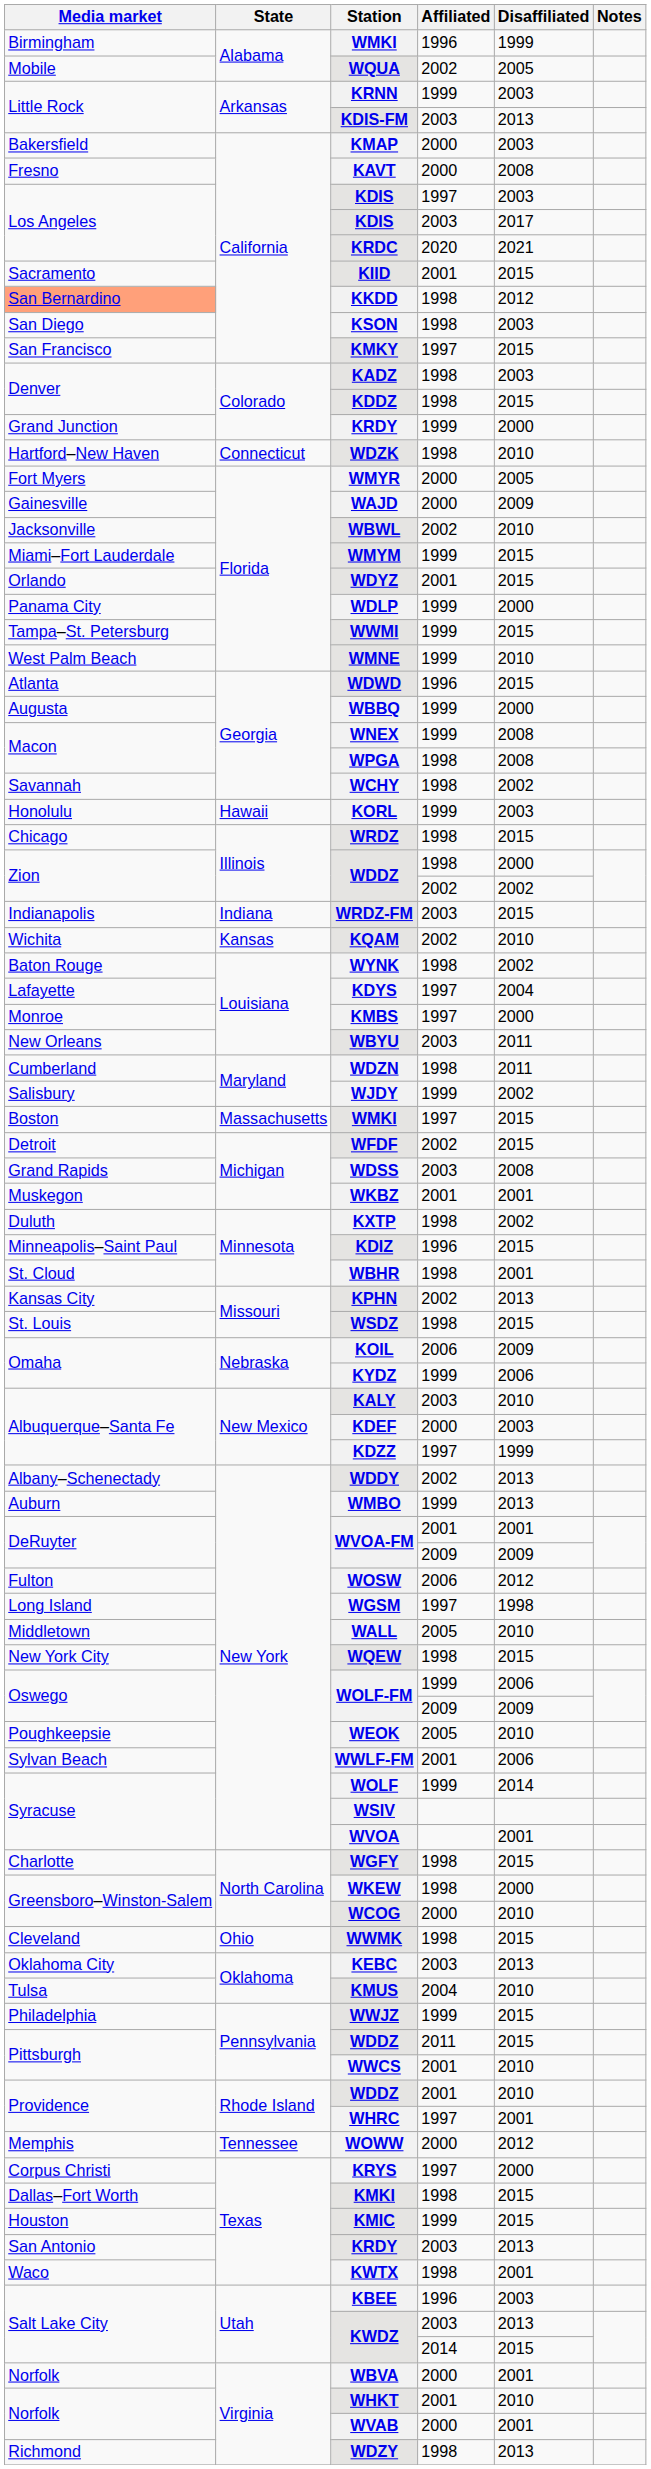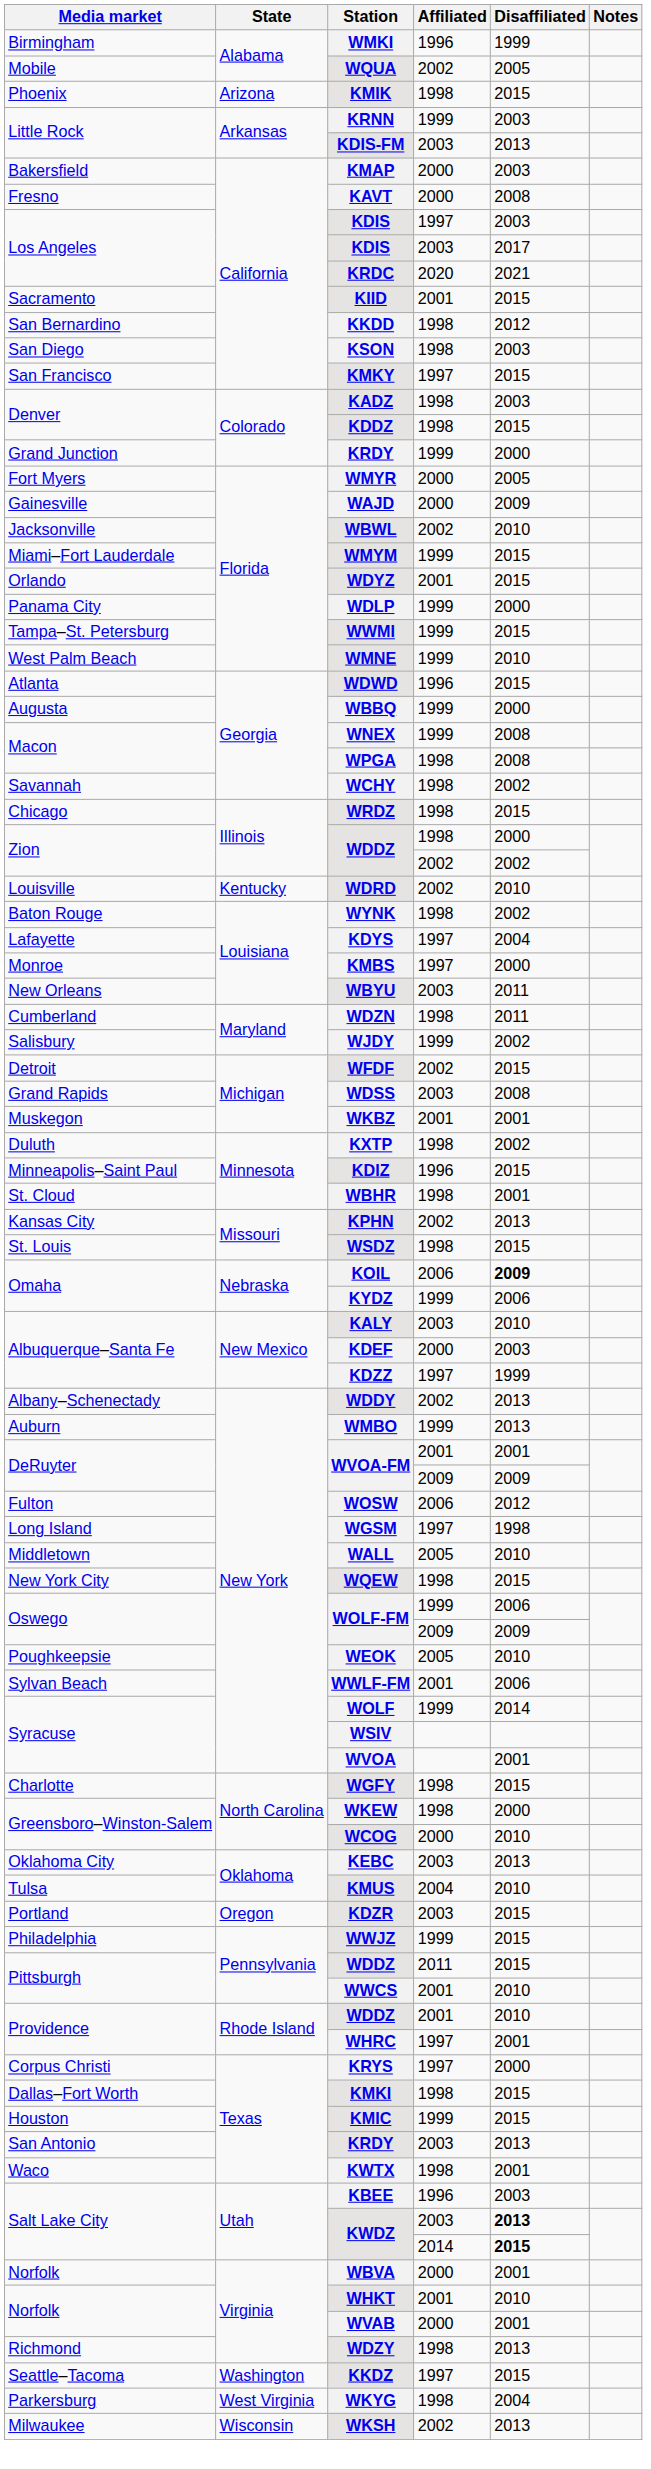 <table class="wikitable sortable">
 <tr>
 <th scope="col"><a href='#'>Media market</a></th>
 <th scope="col">State</th>
 <th scope="col">Station</th>
 <th scope="col">Affiliated</th>
 <th scope="col">Disaffiliated</th>
 <th scope="col" class="unsortable">Notes</th>
 </tr>
 <tr>
 <td><a href='#'>Birmingham</a></td>
 <td rowspan="2"><a href='#'>Alabama</a></td>
 <th scope="row"><a href='#'>WMKI</a></th>
 <td>1996</td>
 <td>1999</td>
 <td></td>
 </tr>
 <tr>
 <td><a href='#'>Mobile</a></td>
 <th scope="row" style="background-color:#e5e4e2;"><a href='#'>WQUA</a></th>
 <td>2002</td>
 <td>2005</td>
+<td></td>
+</tr>
+<tr>
+<td><a href='#'>Phoenix</a></td>
+<td><a href='#'>Arizona</a></td>
+<th scope="row" style="background-color:#e5e4e2;"><a href='#'>KMIK</a></th>
+<td>1998</td>
+<td>2015</td>
 <td></td>
 </tr>
 <tr>
 <td rowspan="2"><a href='#'>Little Rock</a></td>
 <td rowspan="2"><a href='#'>Arkansas</a></td>
 <th scope="row"><a href='#'>KRNN</a></th>
 <td>1999</td>
 <td>2003</td>
 <td></td>
 </tr>
 <tr>
 <th scope="row" style="background-color:#e5e4e2;"><a href='#'>KDIS-FM</a></th>
 <td>2003</td>
 <td>2013</td>
 <td></td>
 </tr>
 <tr>
 <td><a href='#'>Bakersfield</a></td>
 <td rowspan="9"><a href='#'>California</a></td>
 <th scope="row"><a href='#'>KMAP</a></th>
 <td>2000</td>
 <td>2003</td>
 <td></td>
 </tr>
 <tr>
 <td><a href='#'>Fresno</a></td>
 <th scope="row"><a href='#'>KAVT</a></th>
 <td>2000</td>
 <td>2008</td>
 <td></td>
 </tr>
 <tr>
 <td rowspan="3"><a href='#'>Los Angeles</a></td>
 <th scope="row" style="background-color:#e5e4e2;"><a href='#'>KDIS</a></th>
 <td>1997</td>
 <td>2003</td>
 <td></td>
 </tr>
 <tr>
 <th scope="row" style="background-color:#e5e4e2;"><a href='#'>KDIS</a></th>
 <td>2003</td>
 <td>2017</td>
 <td></td>
 </tr>
 <tr>
 <th scope="row" style="background-color:#e5e4e2;"><a href='#'>KRDC</a></th>
 <td>2020</td>
 <td>2021</td>
 <td></td>
 </tr>
 <tr>
 <td><a href='#'>Sacramento</a></td>
 <th scope="row" style="background-color:#e5e4e2;"><a href='#'>KIID</a></th>
 <td>2001</td>
 <td>2015</td>
 <td></td>
 </tr>
 <tr>
-<td style="background: lightsalmon;"><a href='#'>San Bernardino</a></td>
+<td><a href='#'>San Bernardino</a></td>
 <th scope="row"><a href='#'>KKDD</a></th>
 <td>1998</td>
 <td>2012</td>
 <td></td>
 </tr>
 <tr>
 <td><a href='#'>San Diego</a></td>
 <th scope="row"><a href='#'>KSON</a></th>
 <td>1998</td>
 <td>2003</td>
 <td></td>
 </tr>
 <tr>
 <td><a href='#'>San Francisco</a></td>
 <th scope="row" style="background-color:#e5e4e2;"><a href='#'>KMKY</a></th>
 <td>1997</td>
 <td>2015</td>
 <td></td>
 </tr>
 <tr>
 <td rowspan="2"><a href='#'>Denver</a></td>
 <td rowspan="3"><a href='#'>Colorado</a></td>
 <th scope="row" style="background-color:#e5e4e2;"><a href='#'>KADZ</a></th>
 <td>1998</td>
 <td>2003</td>
 <td></td>
 </tr>
 <tr>
 <th scope="row" style="background-color:#e5e4e2;"><a href='#'>KDDZ</a></th>
 <td>1998</td>
 <td>2015</td>
 <td></td>
 </tr>
 <tr>
 <td><a href='#'>Grand Junction</a></td>
 <th scope="row"><a href='#'>KRDY</a></th>
 <td>1999</td>
 <td>2000</td>
-<td></td>
-</tr>
-<tr>
-<td><a href='#'>Hartford</a>–<a href='#'>New Haven</a></td>
-<td><a href='#'>Connecticut</a></td>
-<th scope="row" style="background-color:#e5e4e2;"><a href='#'>WDZK</a></th>
-<td>1998</td>
-<td>2010</td>
 <td></td>
 </tr>
 <tr>
 <td><a href='#'>Fort Myers</a></td>
 <td rowspan="8"><a href='#'>Florida</a></td>
 <th scope="row"><a href='#'>WMYR</a></th>
 <td>2000</td>
 <td>2005</td>
 <td></td>
 </tr>
 <tr>
 <td><a href='#'>Gainesville</a></td>
 <th scope="row"><a href='#'>WAJD</a></th>
 <td>2000</td>
 <td>2009</td>
 <td></td>
 </tr>
 <tr>
 <td><a href='#'>Jacksonville</a></td>
 <th scope="row" style="background-color:#e5e4e2;"><a href='#'>WBWL</a></th>
 <td>2002</td>
 <td>2010</td>
 <td></td>
 </tr>
 <tr>
 <td><a href='#'>Miami</a>–<a href='#'>Fort Lauderdale</a></td>
 <th scope="row" style="background-color:#e5e4e2;"><a href='#'>WMYM</a></th>
 <td>1999</td>
 <td>2015</td>
 <td></td>
 </tr>
 <tr>
 <td><a href='#'>Orlando</a></td>
 <th scope="row" style="background-color:#e5e4e2;"><a href='#'>WDYZ</a></th>
 <td>2001</td>
 <td>2015</td>
 <td></td>
 </tr>
 <tr>
 <td><a href='#'>Panama City</a></td>
 <th scope="row"><a href='#'>WDLP</a></th>
 <td>1999</td>
 <td>2000</td>
 <td></td>
 </tr>
 <tr>
 <td><a href='#'>Tampa</a>–<a href='#'>St. Petersburg</a></td>
 <th scope="row" style="background-color:#e5e4e2;"><a href='#'>WWMI</a></th>
 <td>1999</td>
 <td>2015</td>
 <td></td>
 </tr>
 <tr>
 <td><a href='#'>West Palm Beach</a></td>
 <th scope="row" style="background-color:#e5e4e2;"><a href='#'>WMNE</a></th>
 <td>1999</td>
 <td>2010</td>
 <td></td>
 </tr>
 <tr>
 <td><a href='#'>Atlanta</a></td>
 <td rowspan="5"><a href='#'>Georgia</a></td>
 <th scope="row" style="background-color:#e5e4e2;"><a href='#'>WDWD</a></th>
 <td>1996</td>
 <td>2015</td>
 <td></td>
 </tr>
 <tr>
 <td><a href='#'>Augusta</a></td>
 <th scope="row"><a href='#'>WBBQ</a></th>
 <td>1999</td>
 <td>2000</td>
 <td></td>
 </tr>
 <tr>
 <td rowspan="2"><a href='#'>Macon</a></td>
 <th scope="row"><a href='#'>WNEX</a></th>
 <td>1999</td>
 <td>2008</td>
 <td></td>
 </tr>
 <tr>
 <th scope="row"><a href='#'>WPGA</a></th>
 <td>1998</td>
 <td>2008</td>
 <td></td>
 </tr>
 <tr>
 <td><a href='#'>Savannah</a></td>
 <th scope="row"><a href='#'>WCHY</a></th>
 <td>1998</td>
 <td>2002</td>
 <td></td>
 </tr>
 <tr>
-<td><a href='#'>Honolulu</a></td>
-<td><a href='#'>Hawaii</a></td>
-<th scope="row"><a href='#'>KORL</a></th>
-<td>1999</td>
-<td>2003</td>
-<td></td>
-</tr>
-<tr>
 <td><a href='#'>Chicago</a></td>
 <td rowspan="3"><a href='#'>Illinois</a></td>
 <th scope="row" style="background-color:#e5e4e2;"><a href='#'>WRDZ</a></th>
 <td>1998</td>
 <td>2015</td>
 <td></td>
 </tr>
 <tr>
 <td rowspan="2"><a href='#'>Zion</a></td>
 <th sxope="row" rowspan="2" style="background-color:#e5e4e2;"><a href='#'>WDDZ</a></th>
 <td>1998</td>
 <td>2000</td>
 <td rowspan="2"></td>
 </tr>
 <tr>
 <td>2002</td>
 <td>2002</td>
 </tr>
 <tr>
-<td><a href='#'>Indianapolis</a></td>
-<td><a href='#'>Indiana</a></td>
-<th scope="row" style="background-color:#e5e4e2;"><a href='#'>WRDZ-FM</a></th>
-<td>2003</td>
-<td>2015</td>
-<td></td>
-</tr>
-<tr>
-<td><a href='#'>Wichita</a></td>
-<td><a href='#'>Kansas</a></td>
-<th scope="row" style="background-color:#e5e4e2;"><a href='#'>KQAM</a></th>
+<td><a href='#'>Louisville</a></td>
+<td><a href='#'>Kentucky</a></td>
+<th scope="row" style="background-color:#e5e4e2;"><a href='#'>WDRD</a></th>
 <td>2002</td>
 <td>2010</td>
 <td></td>
 </tr>
 <tr>
 <td><a href='#'>Baton Rouge</a></td>
 <td rowspan="4"><a href='#'>Louisiana</a></td>
 <th scope="row"><a href='#'>WYNK</a></th>
 <td>1998</td>
 <td>2002</td>
 <td></td>
 </tr>
 <tr>
 <td><a href='#'>Lafayette</a></td>
 <th scope="row"><a href='#'>KDYS</a></th>
 <td>1997</td>
 <td>2004</td>
 <td></td>
 </tr>
 <tr>
 <td><a href='#'>Monroe</a></td>
 <th scope="row"><a href='#'>KMBS</a></th>
 <td>1997</td>
 <td>2000</td>
 <td></td>
 </tr>
 <tr>
 <td><a href='#'>New Orleans</a></td>
 <th scope="row" style="background-color:#e5e4e2;"><a href='#'>WBYU</a></th>
 <td>2003</td>
 <td>2011</td>
 <td></td>
 </tr>
 <tr>
 <td><a href='#'>Cumberland</a></td>
 <td rowspan="2"><a href='#'>Maryland</a></td>
 <th scope="row"><a href='#'>WDZN</a></th>
 <td>1998</td>
 <td>2011</td>
 <td></td>
 </tr>
 <tr>
 <td><a href='#'>Salisbury</a></td>
 <th scope="row"><a href='#'>WJDY</a></th>
 <td>1999</td>
 <td>2002</td>
-<td></td>
-</tr>
-<tr>
-<td><a href='#'>Boston</a></td>
-<td><a href='#'>Massachusetts</a></td>
-<th scope="row" style="background-color:#e5e4e2;"><a href='#'>WMKI</a></th>
-<td>1997</td>
-<td>2015</td>
 <td></td>
 </tr>
 <tr>
 <td><a href='#'>Detroit</a></td>
 <td rowspan="3"><a href='#'>Michigan</a></td>
 <th scope="row" style="background-color:#e5e4e2;"><a href='#'>WFDF</a></th>
 <td>2002</td>
 <td>2015</td>
 <td></td>
 </tr>
 <tr>
 <td><a href='#'>Grand Rapids</a></td>
 <th scope="row"><a href='#'>WDSS</a></th>
 <td>2003</td>
 <td>2008</td>
 <td></td>
 </tr>
 <tr>
 <td><a href='#'>Muskegon</a></td>
 <th scope="row"><a href='#'>WKBZ</a></th>
 <td>2001</td>
 <td>2001</td>
 <td></td>
 </tr>
 <tr>
 <td><a href='#'>Duluth</a></td>
 <td rowspan="3"><a href='#'>Minnesota</a></td>
 <th scope="row"><a href='#'>KXTP</a></th>
 <td>1998</td>
 <td>2002</td>
 <td></td>
 </tr>
 <tr>
 <td><a href='#'>Minneapolis</a>–<a href='#'>Saint Paul</a></td>
 <th scope="row" style="background-color:#e5e4e2;"><a href='#'>KDIZ</a></th>
 <td>1996</td>
 <td>2015</td>
 <td></td>
 </tr>
 <tr>
 <td><a href='#'>St. Cloud</a></td>
 <th scope="row"><a href='#'>WBHR</a></th>
 <td>1998</td>
 <td>2001</td>
 <td></td>
 </tr>
 <tr>
 <td><a href='#'>Kansas City</a></td>
 <td rowspan="2"><a href='#'>Missouri</a></td>
 <th scope="row" style="background-color:#e5e4e2;"><a href='#'>KPHN</a></th>
 <td>2002</td>
 <td>2013</td>
 <td></td>
 </tr>
 <tr>
 <td><a href='#'>St. Louis</a></td>
 <th scope="row" style="background-color:#e5e4e2;"><a href='#'>WSDZ</a></th>
 <td>1998</td>
 <td>2015</td>
 <td></td>
 </tr>
 <tr>
 <td rowspan="2"><a href='#'>Omaha</a></td>
 <td rowspan="2"><a href='#'>Nebraska</a></td>
 <th scope="row"><a href='#'>KOIL</a></th>
 <td>2006</td>
-<td>2009</td>
+<td><strong>2009</strong></td>
 <td></td>
 </tr>
 <tr>
 <th scope="row"><a href='#'>KYDZ</a></th>
 <td>1999</td>
 <td>2006</td>
 <td></td>
 </tr>
 <tr>
 <td rowspan="3"><a href='#'>Albuquerque</a>–<a href='#'>Santa Fe</a></td>
 <td rowspan="3"><a href='#'>New Mexico</a></td>
 <th scope="row" style="background-color:#e5e4e2;"><a href='#'>KALY</a></th>
 <td>2003</td>
 <td>2010</td>
 <td></td>
 </tr>
 <tr>
 <th scope="row"><a href='#'>KDEF</a></th>
 <td>2000</td>
 <td>2003</td>
 <td></td>
 </tr>
 <tr>
 <th scope="row"><a href='#'>KDZZ</a></th>
 <td>1997</td>
 <td>1999</td>
 <td></td>
 </tr>
 <tr>
 <td><a href='#'>Albany</a>–<a href='#'>Schenectady</a></td>
 <td rowspan="15"><a href='#'>New York</a></td>
 <th scope="row" style="background-color:#e5e4e2;"><a href='#'>WDDY</a></th>
 <td>2002</td>
 <td>2013</td>
 <td></td>
 </tr>
 <tr>
 <td><a href='#'>Auburn</a></td>
 <th scope="row"><a href='#'>WMBO</a></th>
 <td>1999</td>
 <td>2013</td>
 <td></td>
 </tr>
 <tr>
 <td rowspan="2"><a href='#'>DeRuyter</a></td>
 <th rowspan="2"><a href='#'>WVOA-FM</a></th>
 <td>2001</td>
 <td>2001</td>
 <td rowspan="2"></td>
 </tr>
 <tr>
 <td>2009</td>
 <td>2009</td>
 </tr>
 <tr>
 <td><a href='#'>Fulton</a></td>
 <th scope="row"><a href='#'>WOSW</a></th>
 <td>2006</td>
 <td>2012</td>
 <td></td>
 </tr>
 <tr>
 <td><a href='#'>Long Island</a></td>
 <th scope="row"><a href='#'>WGSM</a></th>
 <td>1997</td>
 <td>1998</td>
 <td></td>
 </tr>
 <tr>
 <td><a href='#'>Middletown</a></td>
 <th scope="row"><a href='#'>WALL</a></th>
 <td>2005</td>
 <td>2010</td>
 <td></td>
 </tr>
 <tr>
 <td><a href='#'>New York City</a></td>
 <th scope="row" style="background-color:#e5e4e2;"><a href='#'>WQEW</a></th>
 <td>1998</td>
 <td>2015</td>
 <td></td>
 </tr>
 <tr>
 <td rowspan="2"><a href='#'>Oswego</a></td>
 <th rowspan="2"><a href='#'>WOLF-FM</a></th>
 <td>1999</td>
 <td>2006</td>
 <td rowspan="2"></td>
 </tr>
 <tr>
 <td>2009</td>
 <td>2009</td>
 </tr>
 <tr>
 <td><a href='#'>Poughkeepsie</a></td>
 <th scope="row"><a href='#'>WEOK</a></th>
 <td>2005</td>
 <td>2010</td>
 <td></td>
 </tr>
 <tr>
 <td><a href='#'>Sylvan Beach</a></td>
 <th scope="row"><a href='#'>WWLF-FM</a></th>
 <td>2001</td>
 <td>2006</td>
 <td></td>
 </tr>
 <tr>
 <td rowspan="3"><a href='#'>Syracuse</a></td>
 <th scope="row"><a href='#'>WOLF</a></th>
 <td>1999</td>
 <td>2014</td>
 <td></td>
 </tr>
 <tr>
 <th scope="row"><a href='#'>WSIV</a></th>
 <td></td>
 <td></td>
 <td></td>
 </tr>
 <tr>
 <th scope="row"><a href='#'>WVOA</a></th>
 <td></td>
 <td>2001</td>
 <td></td>
 </tr>
 <tr>
 <td><a href='#'>Charlotte</a></td>
 <td rowspan="3"><a href='#'>North Carolina</a></td>
 <th scope="row" style="background-color:#e5e4e2;"><a href='#'>WGFY</a></th>
 <td>1998</td>
 <td>2015</td>
 <td></td>
 </tr>
 <tr>
 <td rowspan="2"><a href='#'>Greensboro</a>–<a href='#'>Winston-Salem</a></td>
 <th scope="row"><a href='#'>WKEW</a></th>
 <td>1998</td>
 <td>2000</td>
 <td></td>
 </tr>
 <tr>
 <th scope="row" style="background-color:#e5e4e2;"><a href='#'>WCOG</a></th>
 <td>2000</td>
 <td>2010</td>
 <td></td>
 </tr>
 <tr>
-<td><a href='#'>Cleveland</a></td>
-<td><a href='#'>Ohio</a></td>
-<th scope="row" style="background-color:#e5e4e2;"><a href='#'>WWMK</a></th>
-<td>1998</td>
-<td>2015</td>
-<td></td>
-</tr>
-<tr>
 <td><a href='#'>Oklahoma City</a></td>
 <td rowspan="2"><a href='#'>Oklahoma</a></td>
 <th scope="row"><a href='#'>KEBC</a></th>
 <td>2003</td>
 <td>2013</td>
 <td></td>
 </tr>
 <tr>
 <td><a href='#'>Tulsa</a></td>
 <th scope="row" style="background-color:#e5e4e2;"><a href='#'>KMUS</a></th>
 <td>2004</td>
 <td>2010</td>
+<td></td>
+</tr>
+<tr>
+<td><a href='#'>Portland</a></td>
+<td><a href='#'>Oregon</a></td>
+<th scope="row" style="background-color:#e5e4e2;"><a href='#'>KDZR</a></th>
+<td>2003</td>
+<td>2015</td>
 <td></td>
 </tr>
 <tr>
 <td><a href='#'>Philadelphia</a></td>
 <td rowspan="3"><a href='#'>Pennsylvania</a></td>
 <th scope="row" style="background-color:#e5e4e2;"><a href='#'>WWJZ</a></th>
 <td>1999</td>
 <td>2015</td>
 <td></td>
 </tr>
 <tr>
 <td rowspan="2"><a href='#'>Pittsburgh</a></td>
 <th scope="row" style="background-color:#e5e4e2;"><a href='#'>WDDZ</a></th>
 <td>2011</td>
 <td>2015</td>
 <td></td>
 </tr>
 <tr>
 <th scope="row"><a href='#'>WWCS</a></th>
 <td>2001</td>
 <td>2010</td>
 <td></td>
 </tr>
 <tr>
 <td rowspan="2"><a href='#'>Providence</a></td>
 <td rowspan="2"><a href='#'>Rhode Island</a></td>
 <th scope="row" style="background-color:#e5e4e2;"><a href='#'>WDDZ</a></th>
 <td>2001</td>
 <td>2010</td>
 <td></td>
 </tr>
 <tr>
 <th scope="row"><a href='#'>WHRC</a></th>
 <td>1997</td>
 <td>2001</td>
-<td></td>
-</tr>
-<tr>
-<td><a href='#'>Memphis</a></td>
-<td><a href='#'>Tennessee</a></td>
-<th scope="row"><a href='#'>WOWW</a></th>
-<td>2000</td>
-<td>2012</td>
 <td></td>
 </tr>
 <tr>
 <td><a href='#'>Corpus Christi</a></td>
 <td rowspan="5"><a href='#'>Texas</a></td>
 <th scope="row"><a href='#'>KRYS</a></th>
 <td>1997</td>
 <td>2000</td>
 <td></td>
 </tr>
 <tr>
 <td><a href='#'>Dallas</a>–<a href='#'>Fort Worth</a></td>
 <th scope="row" style="background-color:#e5e4e2;"><a href='#'>KMKI</a></th>
 <td>1998</td>
 <td>2015</td>
 <td></td>
 </tr>
 <tr>
 <td><a href='#'>Houston</a></td>
 <th scope="row" style="background-color:#e5e4e2;"><a href='#'>KMIC</a></th>
 <td>1999</td>
 <td>2015</td>
 <td></td>
 </tr>
 <tr>
 <td><a href='#'>San Antonio</a></td>
 <th scope="row" style="background-color:#e5e4e2;"><a href='#'>KRDY</a></th>
 <td>2003</td>
 <td>2013</td>
 <td></td>
 </tr>
 <tr>
 <td><a href='#'>Waco</a></td>
 <th scope="row"><a href='#'>KWTX</a></th>
 <td>1998</td>
 <td>2001</td>
 <td></td>
 </tr>
 <tr>
 <td rowspan="3"><a href='#'>Salt Lake City</a></td>
 <td rowspan="3"><a href='#'>Utah</a></td>
 <th scope="row"><a href='#'>KBEE</a></th>
 <td>1996</td>
 <td>2003</td>
 <td></td>
 </tr>
 <tr>
 <th rowspan="2" style="background-color:#e5e4e2;"><a href='#'>KWDZ</a></th>
 <td>2003</td>
-<td>2013</td>
+<td><strong>2013</strong></td>
 <td rowspan="2"></td>
 </tr>
 <tr>
 <td>2014</td>
-<td>2015</td>
+<td><strong>2015</strong></td>
 </tr>
 <tr>
 <td><a href='#'>Norfolk</a></td>
 <td rowspan="4"><a href='#'>Virginia</a></td>
 <th scope="row"><a href='#'>WBVA</a></th>
 <td>2000</td>
 <td>2001</td>
 <td></td>
 </tr>
 <tr>
 <td rowspan="2"><a href='#'>Norfolk</a></td>
 <th scope="row" style="background-color:#e5e4e2;"><a href='#'>WHKT</a></th>
 <td>2001</td>
 <td>2010</td>
 <td></td>
 </tr>
 <tr>
 <th scope="row"><a href='#'>WVAB</a></th>
 <td>2000</td>
 <td>2001</td>
 <td></td>
 </tr>
 <tr>
 <td><a href='#'>Richmond</a></td>
 <th scope="row" style="background-color:#e5e4e2;"><a href='#'>WDZY</a></th>
 <td>1998</td>
 <td>2013</td>
 <td></td>
 </tr>
+<tr>
+<td><a href='#'>Seattle</a>–<a href='#'>Tacoma</a></td>
+<td><a href='#'>Washington</a></td>
+<th scope="row" style="background-color:#e5e4e2;"><a href='#'>KKDZ</a></th>
+<td>1997</td>
+<td>2015</td>
+<td></td>
+</tr>
+<tr>
+<td><a href='#'>Parkersburg</a></td>
+<td><a href='#'>West Virginia</a></td>
+<th scope="row"><a href='#'>WKYG</a></th>
+<td>1998</td>
+<td>2004</td>
+<td></td>
+</tr>
+<tr>
+<td><a href='#'>Milwaukee</a></td>
+<td><a href='#'>Wisconsin</a></td>
+<th scope="row" style="background-color:#e5e4e2;"><a href='#'>WKSH</a></th>
+<td>2002</td>
+<td>2013</td>
+<td></td>
+</tr>
 </table>
